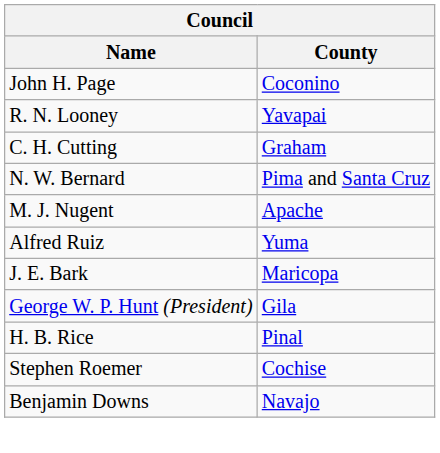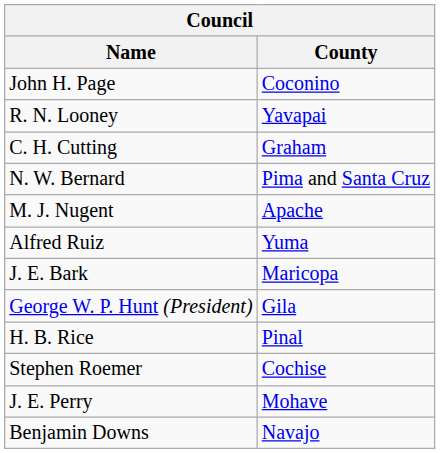 <table class="wikitable">
 <tr>
 <th colspan="2">Council</th>
 </tr>
 <tr>
 <th>Name</th>
 <th>County</th>
 </tr>
 <tr>
 <td>John H. Page</td>
 <td><a href='#'>Coconino</a></td>
 </tr>
 <tr>
 <td>R. N. Looney</td>
 <td><a href='#'>Yavapai</a></td>
 </tr>
 <tr>
 <td>C. H. Cutting</td>
 <td><a href='#'>Graham</a></td>
 </tr>
 <tr>
 <td>N. W. Bernard</td>
 <td><a href='#'>Pima</a> and <a href='#'>Santa Cruz</a></td>
 </tr>
 <tr>
 <td>M. J. Nugent</td>
 <td><a href='#'>Apache</a></td>
 </tr>
 <tr>
 <td>Alfred Ruiz</td>
 <td><a href='#'>Yuma</a></td>
 </tr>
 <tr>
 <td>J. E. Bark</td>
 <td><a href='#'>Maricopa</a></td>
 </tr>
 <tr>
 <td><a href='#'>George W. P. Hunt</a> <em>(President)</em></td>
 <td><a href='#'>Gila</a></td>
 </tr>
 <tr>
 <td>H. B. Rice</td>
 <td><a href='#'>Pinal</a></td>
 </tr>
 <tr>
 <td>Stephen Roemer</td>
 <td><a href='#'>Cochise</a></td>
 </tr>
 <tr>
+<td>J. E. Perry</td>
+<td><a href='#'>Mohave</a></td>
+</tr>
+<tr>
 <td>Benjamin Downs</td>
 <td><a href='#'>Navajo</a></td>
 </tr>
 </table>
